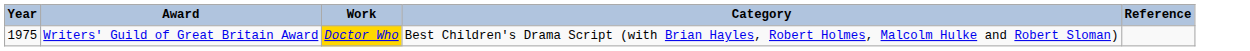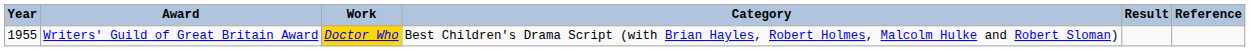 <table class="wikitable" style="font-size:90%">
 <tr style="text-align:center;">
 <th style="background:#B0C4DE;">Year</th>
 <th style="background:#B0C4DE;">Award</th>
 <th style="background:#B0C4DE;">Work</th>
 <th style="background:#B0C4DE;">Category</th>
+<th style="background:#B0C4DE;">Result</th>
 <th style="background:#B0C4DE;">Reference</th>
 </tr>
 <tr>
-<td>1975</td>
+<td>1955</td>
 <td><a href='#'>Writers' Guild of Great Britain Award</a></td>
 <td style="background: gold;"><em><a href='#'>Doctor Who</a></em></td>
 <td>Best Children's Drama Script (with <a href='#'>Brian Hayles</a>, <a href='#'>Robert Holmes</a>, <a href='#'>Malcolm Hulke</a> and <a href='#'>Robert Sloman</a>)</td>
 <td></td>
+<td></td>
 </tr>
 </table>
